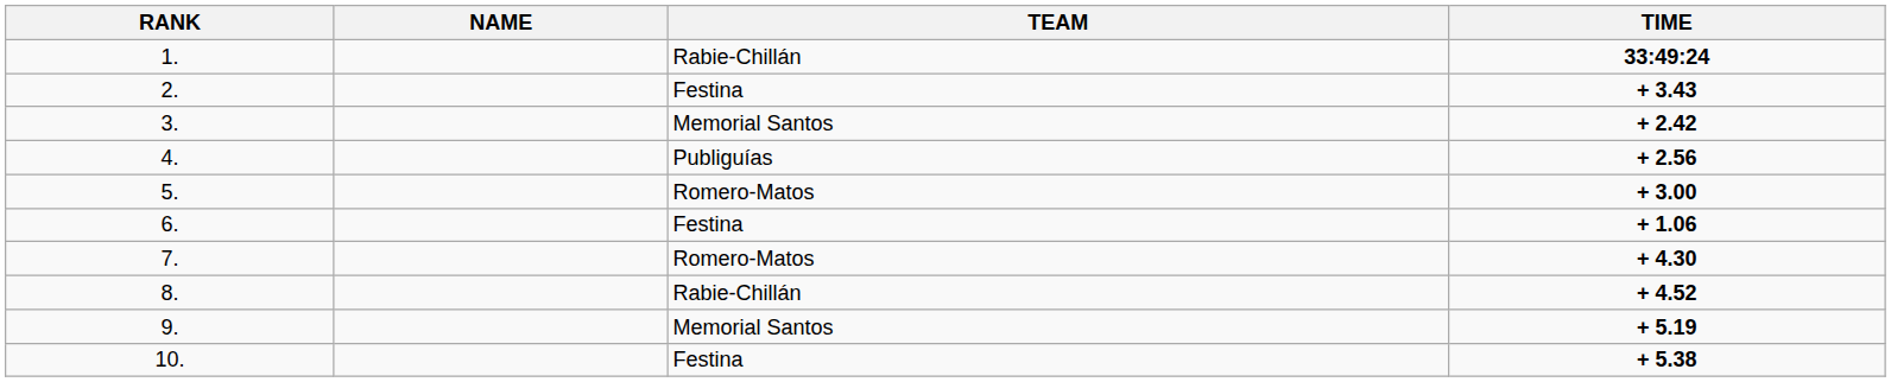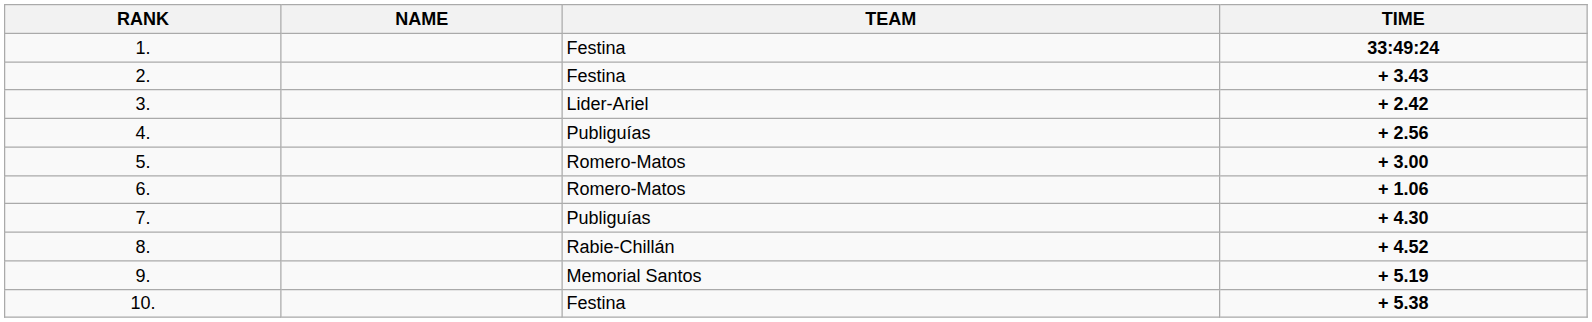 <table class=wikitable style="font-size:90%" width="80%">
 <tr>
 <th>RANK</th>
 <th>NAME</th>
 <th>TEAM</th>
 <th>TIME</th>
 </tr>
 <tr>
 <td align="center">1.</td>
 <td></td>
-<td>Rabie-Chillán</td>
+<td>Festina</td>
 <td align="center"><strong>33:49:24</strong></td>
 </tr>
 <tr>
 <td align="center">2.</td>
 <td></td>
 <td>Festina</td>
 <td align="center"><strong>+ 3.43</strong></td>
 </tr>
 <tr>
 <td align="center">3.</td>
 <td></td>
-<td>Memorial Santos</td>
+<td>Lider-Ariel</td>
 <td align="center"><strong>+ 2.42</strong></td>
 </tr>
 <tr>
 <td align="center">4.</td>
 <td></td>
 <td>Publiguías</td>
 <td align="center"><strong>+ 2.56</strong></td>
 </tr>
 <tr>
 <td align="center">5.</td>
 <td></td>
 <td>Romero-Matos</td>
 <td align="center"><strong>+ 3.00</strong></td>
 </tr>
 <tr>
 <td align="center">6.</td>
 <td></td>
-<td>Festina</td>
+<td>Romero-Matos</td>
 <td align="center"><strong>+ 1.06</strong></td>
 </tr>
 <tr>
 <td align="center">7.</td>
 <td></td>
-<td>Romero-Matos</td>
+<td>Publiguías</td>
 <td align="center"><strong>+ 4.30</strong></td>
 </tr>
 <tr>
 <td align="center">8.</td>
 <td></td>
 <td>Rabie-Chillán</td>
 <td align="center"><strong>+ 4.52</strong></td>
 </tr>
 <tr>
 <td align="center">9.</td>
 <td></td>
 <td>Memorial Santos</td>
 <td align="center"><strong>+ 5.19</strong></td>
 </tr>
 <tr>
 <td align="center">10.</td>
 <td></td>
 <td>Festina</td>
 <td align="center"><strong>+ 5.38</strong></td>
 </tr>
 </table>
